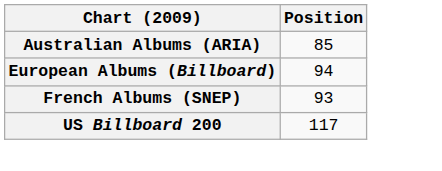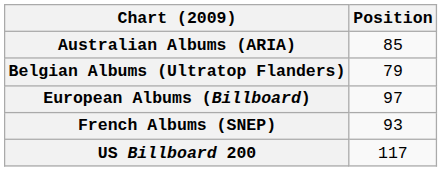 <table class="wikitable sortable plainrowheaders" style="text-align:center">
 <tr>
 <th>Chart (2009)</th>
 <th>Position</th>
 </tr>
 <tr>
 <th scope="row">Australian Albums (ARIA)</th>
 <td>85</td>
 </tr>
 <tr>
+<th scope="row">Belgian Albums (Ultratop Flanders)</th>
+<td>79</td>
+</tr>
+<tr>
 <th scope="row">European Albums (<em>Billboard</em>)</th>
-<td>94</td>
+<td>97</td>
 </tr>
 <tr>
 <th scope="row">French Albums (SNEP)</th>
 <td>93</td>
 </tr>
 <tr>
 <th scope="row">US <em>Billboard</em> 200</th>
 <td>117</td>
 </tr>
 </table>
